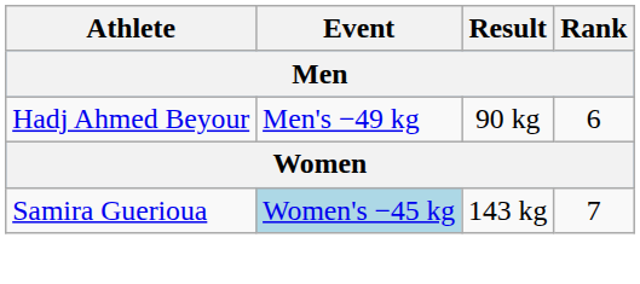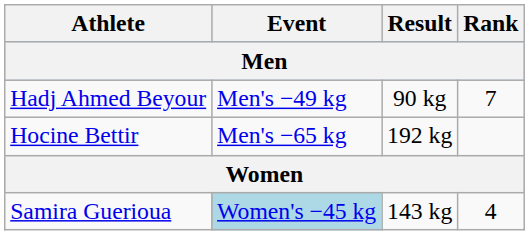 <table class="wikitable" style="font-size:100%">
 <tr>
 <th scope="col">Athlete</th>
 <th scope="col">Event</th>
 <th scope="col">Result</th>
 <th scope="col">Rank</th>
 </tr>
 <tr style="background:#9acdff;">
 <th colspan=4>Men</th>
 </tr>
 <tr align=center>
 <td align=left><a href='#'>Hadj Ahmed Beyour</a></td>
 <td align=left><a href='#'>Men's −49 kg</a></td>
 <td>90 kg</td>
-<td>6</td>
+<td>7</td>
+</tr>
+<tr align=center>
+<td align=left><a href='#'>Hocine Bettir</a></td>
+<td align=left><a href='#'>Men's −65 kg</a></td>
+<td>192 kg</td>
+<td></td>
 </tr>
 <tr style="background:#9acdff;">
 <th colspan=4>Women</th>
 </tr>
 <tr align=center>
 <td align=left><a href='#'>Samira Guerioua</a></td>
 <td align=left style="background: lightblue;"><a href='#'>Women's −45 kg</a></td>
 <td>143 kg</td>
-<td>7</td>
+<td>4</td>
 </tr>
 </table>
